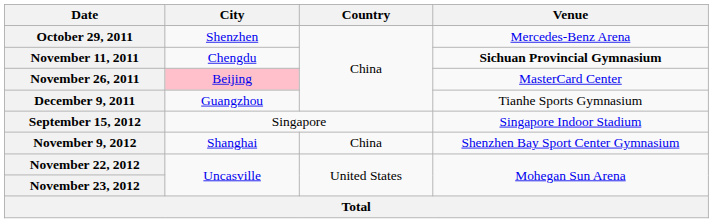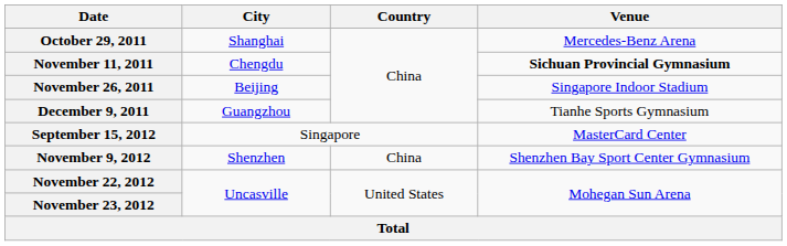 <table class="wikitable plainrowheaders" style="text-align:center;">
 <tr>
 <th scope="col" style="width:11.5em;">Date</th>
 <th scope="col" style="width:9.5em;">City</th>
 <th scope="col" style="width:9.5em;">Country</th>
 <th scope="col" style="width:20em;">Venue</th>
 </tr>
 <tr>
 <th scope="row" style="text-align:center;">October 29, 2011</th>
-<td><a href='#'>Shenzhen</a></td>
+<td><a href='#'>Shanghai</a></td>
 <td rowspan="4">China</td>
 <td><a href='#'>Mercedes-Benz Arena</a></td>
 </tr>
 <tr>
 <th scope="row" style="text-align:center;">November 11, 2011</th>
 <td><a href='#'>Chengdu</a></td>
 <td><strong>Sichuan Provincial Gymnasium</strong></td>
 </tr>
 <tr>
 <th scope="row" style="text-align:center;">November 26, 2011</th>
-<td style="background: pink;"><a href='#'>Beijing</a></td>
-<td><a href='#'>MasterCard Center</a></td>
+<td><a href='#'>Beijing</a></td>
+<td><a href='#'>Singapore Indoor Stadium</a></td>
 </tr>
 <tr>
 <th scope="row" style="text-align:center;">December 9, 2011</th>
 <td><a href='#'>Guangzhou</a></td>
 <td>Tianhe Sports Gymnasium</td>
 </tr>
 <tr>
 <th scope="row" style="text-align:center;">September 15, 2012</th>
 <td colspan="2">Singapore</td>
-<td><a href='#'>Singapore Indoor Stadium</a></td>
+<td><a href='#'>MasterCard Center</a></td>
 </tr>
 <tr>
 <th scope="row" style="text-align:center;">November 9, 2012</th>
-<td><a href='#'>Shanghai</a></td>
+<td><a href='#'>Shenzhen</a></td>
 <td>China</td>
 <td><a href='#'>Shenzhen Bay Sport Center Gymnasium</a></td>
 </tr>
 <tr>
 <th scope="row" style="text-align:center;">November 22, 2012</th>
 <td rowspan="2"><a href='#'>Uncasville</a></td>
 <td rowspan="2">United States</td>
 <td rowspan="2"><a href='#'>Mohegan Sun Arena</a></td>
 </tr>
 <tr>
 <th scope="row" style="text-align:center;">November 23, 2012</th>
 </tr>
 <tr>
 <th colspan="4"><strong>Total</strong></th>
 </tr>
 </table>
